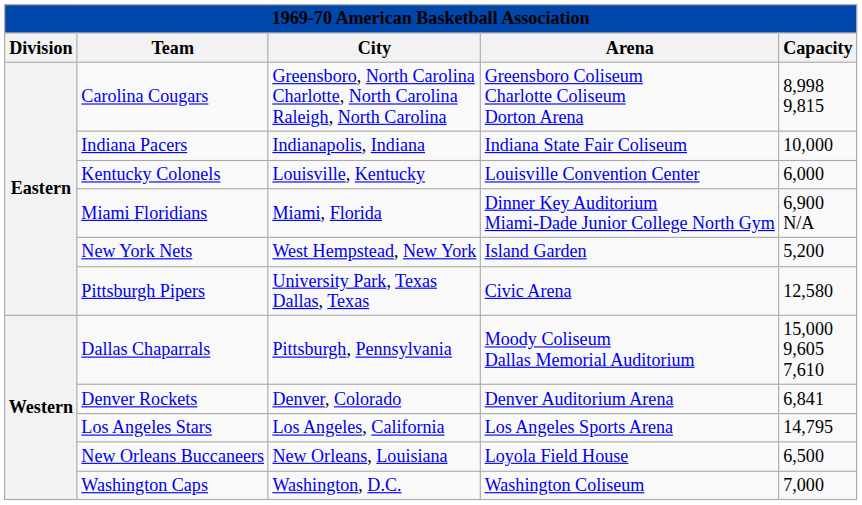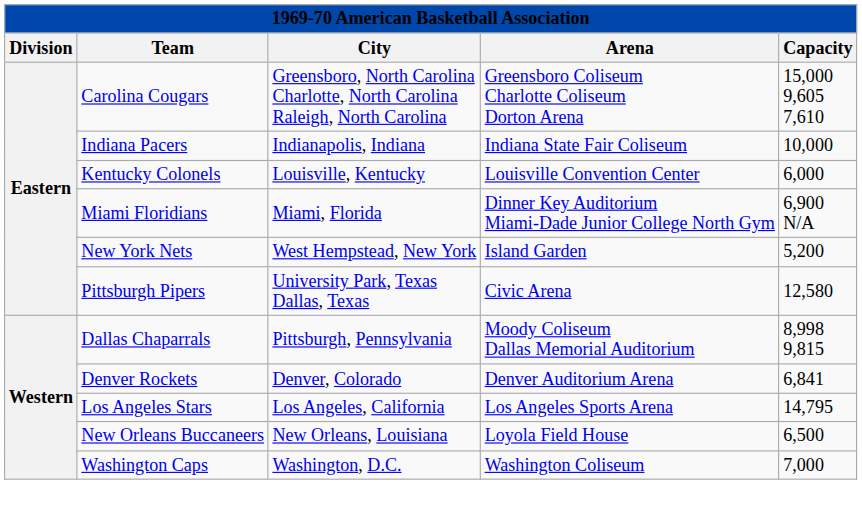 <table class="wikitable" style="width:auto">
 <tr>
 <td bgcolor="#0047AB" align="center" colspan="5"><strong><span>1969-70 American Basketball Association</span></strong></td>
 </tr>
 <tr>
 <th>Division</th>
 <th>Team</th>
 <th>City</th>
 <th>Arena</th>
 <th>Capacity</th>
 </tr>
 <tr>
 <th rowspan="6">Eastern</th>
 <td><a href='#'>Carolina Cougars</a></td>
 <td><a href='#'>Greensboro</a>, <a href='#'>North Carolina</a> <br> <a href='#'>Charlotte</a>, <a href='#'>North Carolina</a> <br> <a href='#'>Raleigh</a>, <a href='#'>North Carolina</a></td>
 <td><a href='#'>Greensboro Coliseum</a> <br> <a href='#'>Charlotte Coliseum</a> <br> <a href='#'>Dorton Arena</a></td>
-<td>8,998 <br> 9,815</td>
+<td>15,000 <br> 9,605 <br> 7,610</td>
 </tr>
 <tr>
 <td><a href='#'>Indiana Pacers</a></td>
 <td><a href='#'>Indianapolis</a>, <a href='#'>Indiana</a></td>
 <td><a href='#'>Indiana State Fair Coliseum</a></td>
 <td>10,000</td>
 </tr>
 <tr>
 <td><a href='#'>Kentucky Colonels</a></td>
 <td><a href='#'>Louisville</a>, <a href='#'>Kentucky</a></td>
 <td><a href='#'>Louisville Convention Center</a></td>
 <td>6,000</td>
 </tr>
 <tr>
 <td><a href='#'>Miami Floridians</a></td>
 <td><a href='#'>Miami</a>, <a href='#'>Florida</a></td>
 <td><a href='#'>Dinner Key Auditorium</a> <br> <a href='#'>Miami-Dade Junior College North Gym</a></td>
 <td>6,900 <br> N/A</td>
 </tr>
 <tr>
 <td><a href='#'>New York Nets</a></td>
 <td><a href='#'>West Hempstead</a>, <a href='#'>New York</a></td>
 <td><a href='#'>Island Garden</a></td>
 <td>5,200</td>
 </tr>
 <tr>
 <td><a href='#'>Pittsburgh Pipers</a></td>
 <td><a href='#'>University Park</a>, <a href='#'>Texas</a> <br> <a href='#'>Dallas</a>, <a href='#'>Texas</a></td>
 <td><a href='#'>Civic Arena</a></td>
 <td>12,580</td>
 </tr>
 <tr>
 <th rowspan="6">Western</th>
 <td><a href='#'>Dallas Chaparrals</a></td>
 <td><a href='#'>Pittsburgh</a>, <a href='#'>Pennsylvania</a></td>
 <td><a href='#'>Moody Coliseum</a> <br> <a href='#'>Dallas Memorial Auditorium</a></td>
-<td>15,000 <br> 9,605 <br> 7,610</td>
+<td>8,998 <br> 9,815</td>
 </tr>
 <tr>
 <td><a href='#'>Denver Rockets</a></td>
 <td><a href='#'>Denver</a>, <a href='#'>Colorado</a></td>
 <td><a href='#'>Denver Auditorium Arena</a></td>
 <td>6,841</td>
 </tr>
 <tr>
 <td><a href='#'>Los Angeles Stars</a></td>
 <td><a href='#'>Los Angeles</a>, <a href='#'>California</a></td>
 <td><a href='#'>Los Angeles Sports Arena</a></td>
 <td>14,795</td>
 </tr>
 <tr>
 <td><a href='#'>New Orleans Buccaneers</a></td>
 <td><a href='#'>New Orleans</a>, <a href='#'>Louisiana</a></td>
 <td><a href='#'>Loyola Field House</a></td>
 <td>6,500</td>
 </tr>
 <tr>
 <td><a href='#'>Washington Caps</a></td>
 <td><a href='#'>Washington</a>, <a href='#'>D.C.</a></td>
 <td><a href='#'>Washington Coliseum</a></td>
 <td>7,000</td>
 </tr>
 </table>
